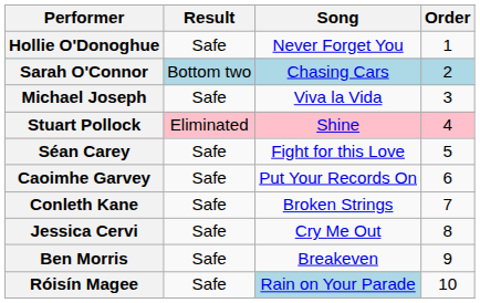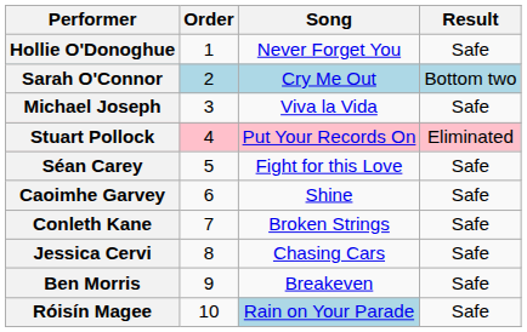 <table class="wikitable plainrowheaders" style="text-align:center;">
 <tr>
 <th scope="col">Performer</th>
+<th scope="col">Order</th>
+<th scope="col">Song</th>
 <th scope="col">Result</th>
-<th scope="col">Song</th>
-<th scope="col">Order</th>
 </tr>
 <tr>
 <th scope="row">Hollie O'Donoghue</th>
+<td>1</td>
+<td><a href='#'>Never Forget You</a></td>
 <td>Safe</td>
-<td><a href='#'>Never Forget You</a></td>
-<td>1</td>
 </tr>
 <tr style="background:lightblue;">
 <th scope="row">Sarah O'Connor</th>
+<td>2</td>
+<td><a href='#'>Cry Me Out</a></td>
 <td>Bottom two</td>
-<td><a href='#'>Chasing Cars</a></td>
-<td>2</td>
 </tr>
 <tr>
 <th scope="row">Michael Joseph</th>
+<td>3</td>
+<td><a href='#'>Viva la Vida</a></td>
 <td>Safe</td>
-<td><a href='#'>Viva la Vida</a></td>
-<td>3</td>
 </tr>
 <tr style="background:pink;">
 <th scope="row">Stuart Pollock</th>
+<td>4</td>
+<td><a href='#'>Put Your Records On</a></td>
 <td>Eliminated</td>
-<td><a href='#'>Shine</a></td>
-<td>4</td>
 </tr>
 <tr>
 <th scope="row">Séan Carey</th>
+<td>5</td>
+<td><a href='#'>Fight for this Love</a></td>
 <td>Safe</td>
-<td><a href='#'>Fight for this Love</a></td>
-<td>5</td>
 </tr>
 <tr>
 <th scope="row">Caoimhe Garvey</th>
+<td>6</td>
+<td><a href='#'>Shine</a></td>
 <td>Safe</td>
-<td><a href='#'>Put Your Records On</a></td>
-<td>6</td>
 </tr>
 <tr>
 <th scope="row">Conleth Kane</th>
+<td>7</td>
+<td><a href='#'>Broken Strings</a></td>
 <td>Safe</td>
-<td><a href='#'>Broken Strings</a></td>
-<td>7</td>
 </tr>
 <tr>
 <th scope="row">Jessica Cervi</th>
+<td>8</td>
+<td><a href='#'>Chasing Cars</a></td>
 <td>Safe</td>
-<td><a href='#'>Cry Me Out</a></td>
-<td>8</td>
 </tr>
 <tr>
 <th scope="row">Ben Morris</th>
+<td>9</td>
+<td><a href='#'>Breakeven</a></td>
 <td>Safe</td>
-<td><a href='#'>Breakeven</a></td>
-<td>9</td>
 </tr>
 <tr>
 <th scope="row">Róisín Magee</th>
+<td>10</td>
+<td style="background: lightblue;"><a href='#'>Rain on Your Parade</a></td>
 <td>Safe</td>
-<td style="background: lightblue;"><a href='#'>Rain on Your Parade</a></td>
-<td>10</td>
 </tr>
 </table>
